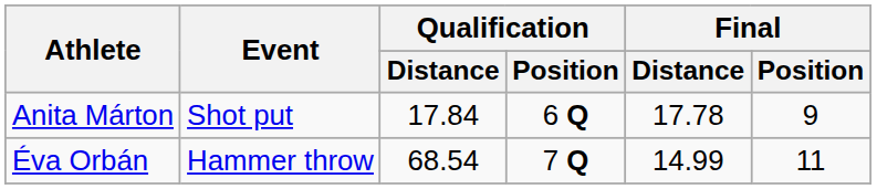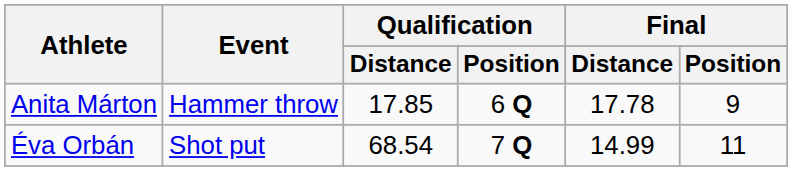 <table class=wikitable style=font-size:90%>
 <tr>
 <th rowspan=2>Athlete</th>
 <th rowspan=2>Event</th>
 <th colspan=2>Qualification</th>
 <th colspan=2>Final</th>
 </tr>
 <tr style=font-size:95%>
 <th>Distance</th>
 <th>Position</th>
 <th>Distance</th>
 <th>Position</th>
 </tr>
 <tr align=center>
 <td align=left><a href='#'>Anita Márton</a></td>
-<td align=left><a href='#'>Shot put</a></td>
-<td>17.84</td>
+<td align=left><a href='#'>Hammer throw</a></td>
+<td>17.85</td>
 <td>6 <strong>Q</strong></td>
 <td>17.78</td>
 <td>9</td>
 </tr>
 <tr align=center>
 <td align=left><a href='#'>Éva Orbán</a></td>
-<td align=left><a href='#'>Hammer throw</a></td>
+<td align=left><a href='#'>Shot put</a></td>
 <td>68.54</td>
 <td>7 <strong>Q</strong></td>
 <td>14.99</td>
 <td>11</td>
 </tr>
 </table>
